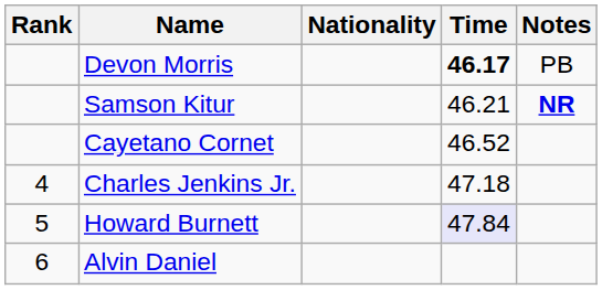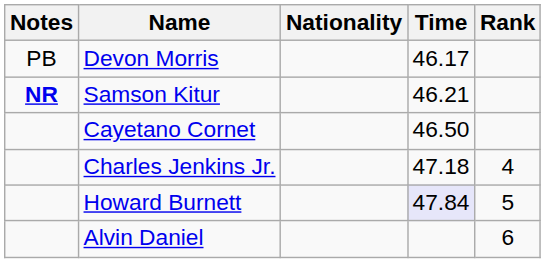 <table class="wikitable sortable" style="text-align:center">
 <tr>
-<th>Rank</th>
+<th>Notes</th>
 <th>Name</th>
 <th>Nationality</th>
 <th>Time</th>
-<th>Notes</th>
+<th>Rank</th>
 </tr>
 <tr>
-<td></td>
+<td>PB</td>
 <td align="left"><a href='#'>Devon Morris</a></td>
 <td align=left></td>
-<td><strong>46.17</strong></td>
-<td>PB</td>
+<td>46.17</td>
+<td></td>
 </tr>
 <tr>
-<td></td>
+<td><strong><a href='#'>NR</a></strong></td>
 <td align="left"><a href='#'>Samson Kitur</a></td>
 <td align=left></td>
 <td>46.21</td>
-<td><strong><a href='#'>NR</a></strong></td>
+<td></td>
 </tr>
 <tr>
 <td></td>
 <td align="left"><a href='#'>Cayetano Cornet</a></td>
 <td align=left></td>
-<td>46.52</td>
+<td>46.50</td>
 <td></td>
 </tr>
 <tr>
-<td>4</td>
+<td></td>
 <td align="left"><a href='#'>Charles Jenkins Jr.</a></td>
 <td align=left></td>
 <td>47.18</td>
-<td></td>
+<td>4</td>
 </tr>
 <tr>
-<td>5</td>
+<td></td>
 <td align="left"><a href='#'>Howard Burnett</a></td>
 <td align=left></td>
 <td style="background: lavender;">47.84</td>
-<td></td>
+<td>5</td>
 </tr>
 <tr>
-<td>6</td>
+<td></td>
 <td align="left"><a href='#'>Alvin Daniel</a></td>
 <td align=left></td>
 <td></td>
-<td></td>
+<td>6</td>
 </tr>
 </table>
